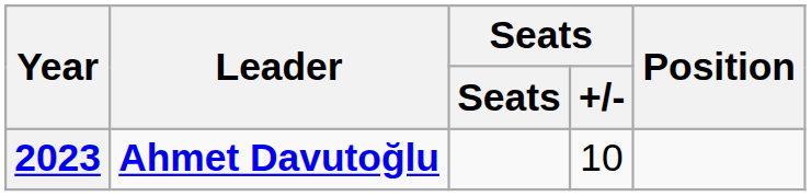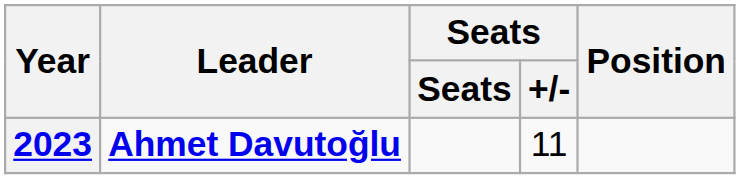 <table class="wikitable" style=text-align:center>
 <tr>
 <th rowspan="2">Year</th>
 <th rowspan="2">Leader</th>
 <th colspan="2">Seats</th>
 <th rowspan="2">Position</th>
 </tr>
 <tr>
 <th>Seats</th>
 <th>+/-</th>
 </tr>
 <tr>
 <th><a href='#'>2023</a></th>
 <td><strong><a href='#'>Ahmet Davutoğlu</a></strong></td>
 <td></td>
-<td> 10</td>
+<td> 11</td>
 <td></td>
 </tr>
 </table>
